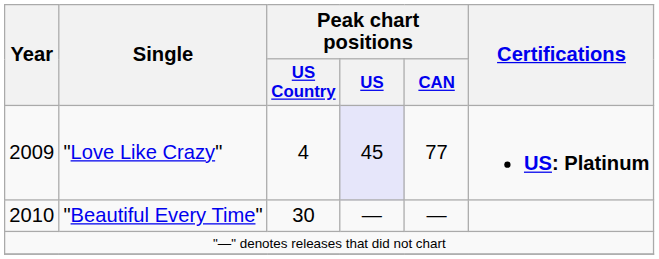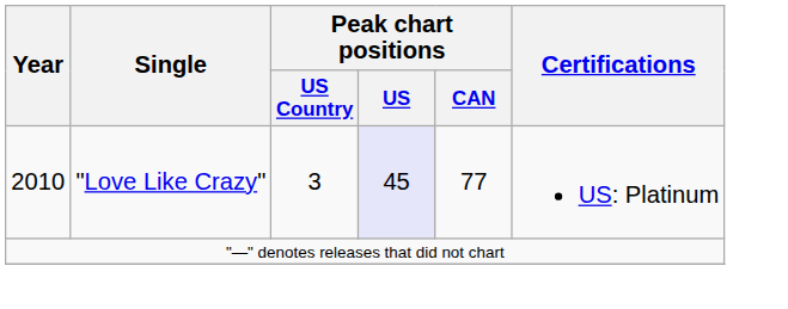 <table class="wikitable" style="text-align:center;">
 <tr>
 <th rowspan=2>Year</th>
 <th rowspan=2>Single</th>
 <th colspan=3>Peak chart positions</th>
 <th rowspan=2><a href='#'>Certifications</a><br></th>
 </tr>
 <tr style="font-size:smaller;">
 <th width="45"><a href='#'>US Country</a><br></th>
 <th width="45"><a href='#'>US</a><br></th>
 <th width="45"><a href='#'>CAN</a><br></th>
 </tr>
 <tr>
-<td>2009</td>
+<td>2010</td>
 <td align="left">"<a href='#'>Love Like Crazy</a>"</td>
-<td>4</td>
+<td>3</td>
 <td style="background: lavender;">45</td>
 <td>77</td>
-<td align="left"><strong><br><ul><li><a href='#'>US</a>: Platinum</li></ul></strong></td>
-</tr>
-<tr>
-<td>2010</td>
-<td align="left">"<a href='#'>Beautiful Every Time</a>"</td>
-<td>30</td>
-<td>—</td>
-<td>—</td>
-<td></td>
+<td align="left"><br><ul><li><a href='#'>US</a>: Platinum</li></ul></td>
 </tr>
 <tr>
 <td colspan=6 style="font-size:8pt">"—" denotes releases that did not chart</td>
 </tr>
 <tr>
 </tr>
 </table>
